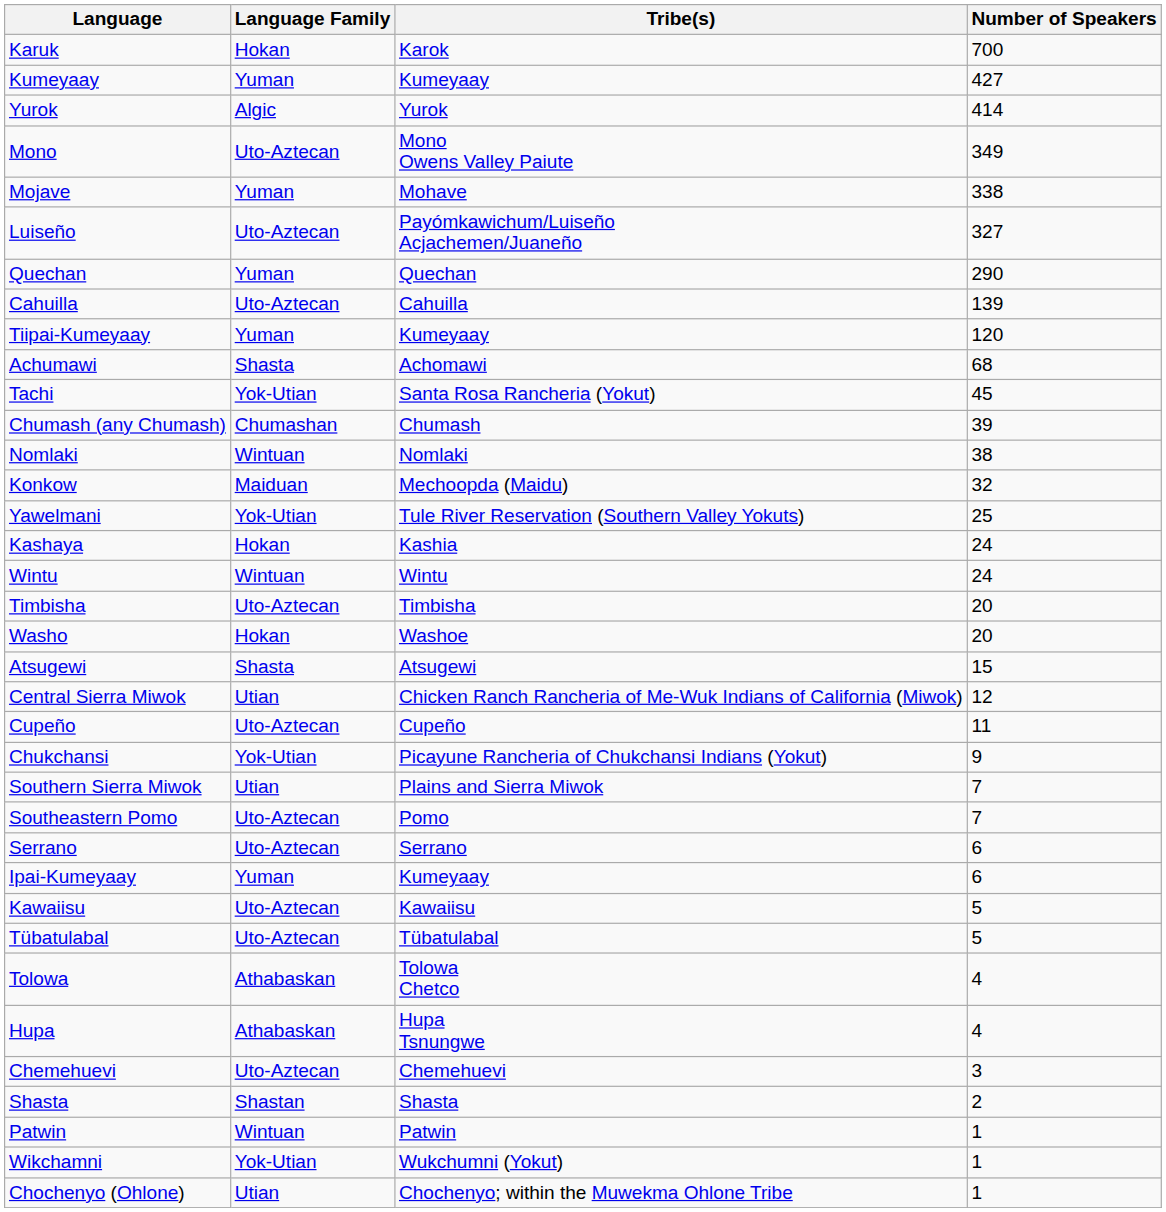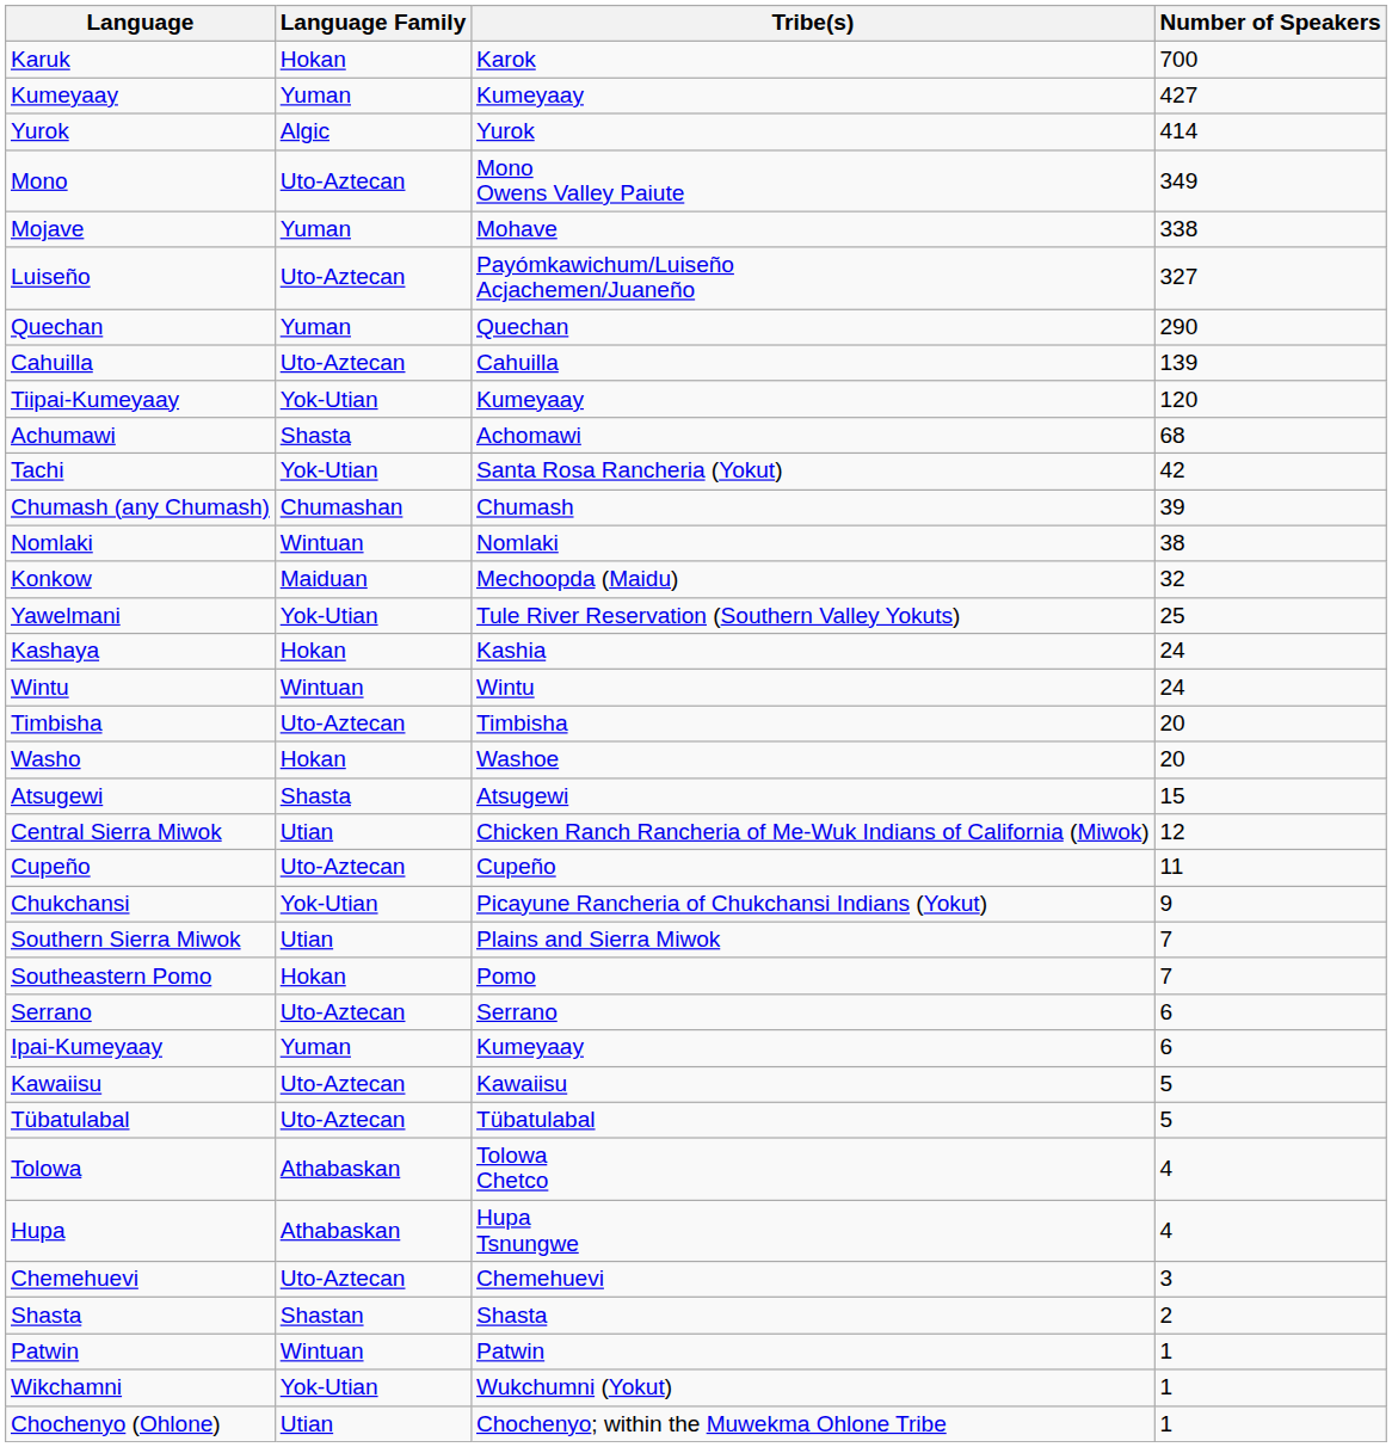 <table class="wikitable sortable mw-collapsible">
 <tr>
 <th>Language</th>
 <th>Language Family</th>
 <th>Tribe(s)</th>
 <th>Number of Speakers</th>
 </tr>
 <tr>
 <td><a href='#'>Karuk</a></td>
 <td><a href='#'>Hokan</a></td>
 <td><a href='#'>Karok</a></td>
 <td>700</td>
 </tr>
 <tr>
 <td><a href='#'>Kumeyaay</a></td>
 <td><a href='#'>Yuman</a></td>
 <td><a href='#'>Kumeyaay</a></td>
 <td>427</td>
 </tr>
 <tr>
 <td><a href='#'>Yurok</a></td>
 <td><a href='#'>Algic</a></td>
 <td><a href='#'>Yurok</a></td>
 <td>414</td>
 </tr>
 <tr>
 <td><a href='#'>Mono</a></td>
 <td><a href='#'>Uto-Aztecan</a></td>
 <td><a href='#'>Mono</a><br><a href='#'>Owens Valley Paiute</a></td>
 <td>349</td>
 </tr>
 <tr>
 <td><a href='#'>Mojave</a></td>
 <td><a href='#'>Yuman</a></td>
 <td><a href='#'>Mohave</a></td>
 <td>338</td>
 </tr>
 <tr>
 <td><a href='#'>Luiseño</a></td>
 <td><a href='#'>Uto-Aztecan</a></td>
 <td><a href='#'>Payómkawichum/Luiseño</a><br><a href='#'>Acjachemen/Juaneño</a></td>
 <td>327</td>
 </tr>
 <tr>
 <td><a href='#'>Quechan</a></td>
 <td><a href='#'>Yuman</a></td>
 <td><a href='#'>Quechan</a></td>
 <td>290</td>
 </tr>
 <tr>
 <td><a href='#'>Cahuilla</a></td>
 <td><a href='#'>Uto-Aztecan</a></td>
 <td><a href='#'>Cahuilla</a></td>
 <td>139</td>
 </tr>
 <tr>
 <td><a href='#'>Tiipai-Kumeyaay</a></td>
-<td><a href='#'>Yuman</a></td>
+<td><a href='#'>Yok-Utian</a></td>
 <td><a href='#'>Kumeyaay</a></td>
 <td>120</td>
 </tr>
 <tr>
 <td><a href='#'>Achumawi</a></td>
 <td><a href='#'>Shasta</a></td>
 <td><a href='#'>Achomawi</a></td>
 <td>68</td>
 </tr>
 <tr>
 <td><a href='#'>Tachi</a></td>
 <td><a href='#'>Yok-Utian</a></td>
 <td><a href='#'>Santa Rosa Rancheria</a> (<a href='#'>Yokut</a>)</td>
-<td>45</td>
+<td>42</td>
 </tr>
 <tr>
 <td><a href='#'>Chumash (any Chumash)</a></td>
 <td><a href='#'>Chumashan</a></td>
 <td><a href='#'>Chumash</a></td>
 <td>39</td>
 </tr>
 <tr>
 <td><a href='#'>Nomlaki</a></td>
 <td><a href='#'>Wintuan</a></td>
 <td><a href='#'>Nomlaki</a></td>
 <td>38</td>
 </tr>
 <tr>
 <td><a href='#'>Konkow</a></td>
 <td><a href='#'>Maiduan</a></td>
 <td><a href='#'>Mechoopda</a> (<a href='#'>Maidu</a>)</td>
 <td>32</td>
 </tr>
 <tr>
 <td><a href='#'>Yawelmani</a></td>
 <td><a href='#'>Yok-Utian</a></td>
 <td><a href='#'>Tule River Reservation</a> (<a href='#'>Southern Valley Yokuts</a>)</td>
 <td>25</td>
 </tr>
 <tr>
 <td><a href='#'>Kashaya</a></td>
 <td><a href='#'>Hokan</a></td>
 <td><a href='#'>Kashia</a></td>
 <td>24</td>
 </tr>
 <tr>
 <td><a href='#'>Wintu</a></td>
 <td><a href='#'>Wintuan</a></td>
 <td><a href='#'>Wintu</a></td>
 <td>24</td>
 </tr>
 <tr>
 <td><a href='#'>Timbisha</a></td>
 <td><a href='#'>Uto-Aztecan</a></td>
 <td><a href='#'>Timbisha</a></td>
 <td>20</td>
 </tr>
 <tr>
 <td><a href='#'>Washo</a></td>
 <td><a href='#'>Hokan</a></td>
 <td><a href='#'>Washoe</a></td>
 <td>20</td>
 </tr>
 <tr>
 <td><a href='#'>Atsugewi</a></td>
 <td><a href='#'>Shasta</a></td>
 <td><a href='#'>Atsugewi</a></td>
 <td>15</td>
 </tr>
 <tr>
 <td><a href='#'>Central Sierra Miwok</a></td>
 <td><a href='#'>Utian</a></td>
 <td><a href='#'>Chicken Ranch Rancheria of Me-Wuk Indians of California</a> (<a href='#'>Miwok</a>)</td>
 <td>12</td>
 </tr>
 <tr>
 <td><a href='#'>Cupeño</a></td>
 <td><a href='#'>Uto-Aztecan</a></td>
 <td><a href='#'>Cupeño</a></td>
 <td>11</td>
 </tr>
 <tr>
 <td><a href='#'>Chukchansi</a></td>
 <td><a href='#'>Yok-Utian</a></td>
 <td><a href='#'>Picayune Rancheria of Chukchansi Indians</a> (<a href='#'>Yokut</a>)</td>
 <td>9</td>
 </tr>
 <tr>
 <td><a href='#'>Southern Sierra Miwok</a></td>
 <td><a href='#'>Utian</a></td>
 <td><a href='#'>Plains and Sierra Miwok</a></td>
 <td>7</td>
 </tr>
 <tr>
 <td><a href='#'>Southeastern Pomo</a></td>
-<td><a href='#'>Uto-Aztecan</a></td>
+<td><a href='#'>Hokan</a></td>
 <td><a href='#'>Pomo</a></td>
 <td>7</td>
 </tr>
 <tr>
 <td><a href='#'>Serrano</a></td>
 <td><a href='#'>Uto-Aztecan</a></td>
 <td><a href='#'>Serrano</a></td>
 <td>6</td>
 </tr>
 <tr>
 <td><a href='#'>Ipai-Kumeyaay</a></td>
 <td><a href='#'>Yuman</a></td>
 <td><a href='#'>Kumeyaay</a></td>
 <td>6</td>
 </tr>
 <tr>
 <td><a href='#'>Kawaiisu</a></td>
 <td><a href='#'>Uto-Aztecan</a></td>
 <td><a href='#'>Kawaiisu</a></td>
 <td>5</td>
 </tr>
 <tr>
 <td><a href='#'>Tübatulabal</a></td>
 <td><a href='#'>Uto-Aztecan</a></td>
 <td><a href='#'>Tübatulabal</a></td>
 <td>5</td>
 </tr>
 <tr>
 <td><a href='#'>Tolowa</a></td>
 <td><a href='#'>Athabaskan</a></td>
 <td><a href='#'>Tolowa</a><br><a href='#'>Chetco</a></td>
 <td>4</td>
 </tr>
 <tr>
 <td><a href='#'>Hupa</a></td>
 <td><a href='#'>Athabaskan</a></td>
 <td><a href='#'>Hupa</a><br><a href='#'>Tsnungwe</a></td>
 <td>4</td>
 </tr>
 <tr>
 <td><a href='#'>Chemehuevi</a></td>
 <td><a href='#'>Uto-Aztecan</a></td>
 <td><a href='#'>Chemehuevi</a></td>
 <td>3</td>
 </tr>
 <tr>
 <td><a href='#'>Shasta</a></td>
 <td><a href='#'>Shastan</a></td>
 <td><a href='#'>Shasta</a></td>
 <td>2</td>
 </tr>
 <tr>
 <td><a href='#'>Patwin</a></td>
 <td><a href='#'>Wintuan</a></td>
 <td><a href='#'>Patwin</a></td>
 <td>1</td>
 </tr>
 <tr>
 <td><a href='#'>Wikchamni</a></td>
 <td><a href='#'>Yok-Utian</a></td>
 <td><a href='#'>Wukchumni</a> (<a href='#'>Yokut</a>)</td>
 <td>1</td>
 </tr>
 <tr>
 <td><a href='#'>Chochenyo</a> (<a href='#'>Ohlone</a>)</td>
 <td><a href='#'>Utian</a></td>
 <td><a href='#'>Chochenyo</a>; within the <a href='#'>Muwekma Ohlone Tribe</a></td>
 <td>1</td>
 </tr>
 </table>
